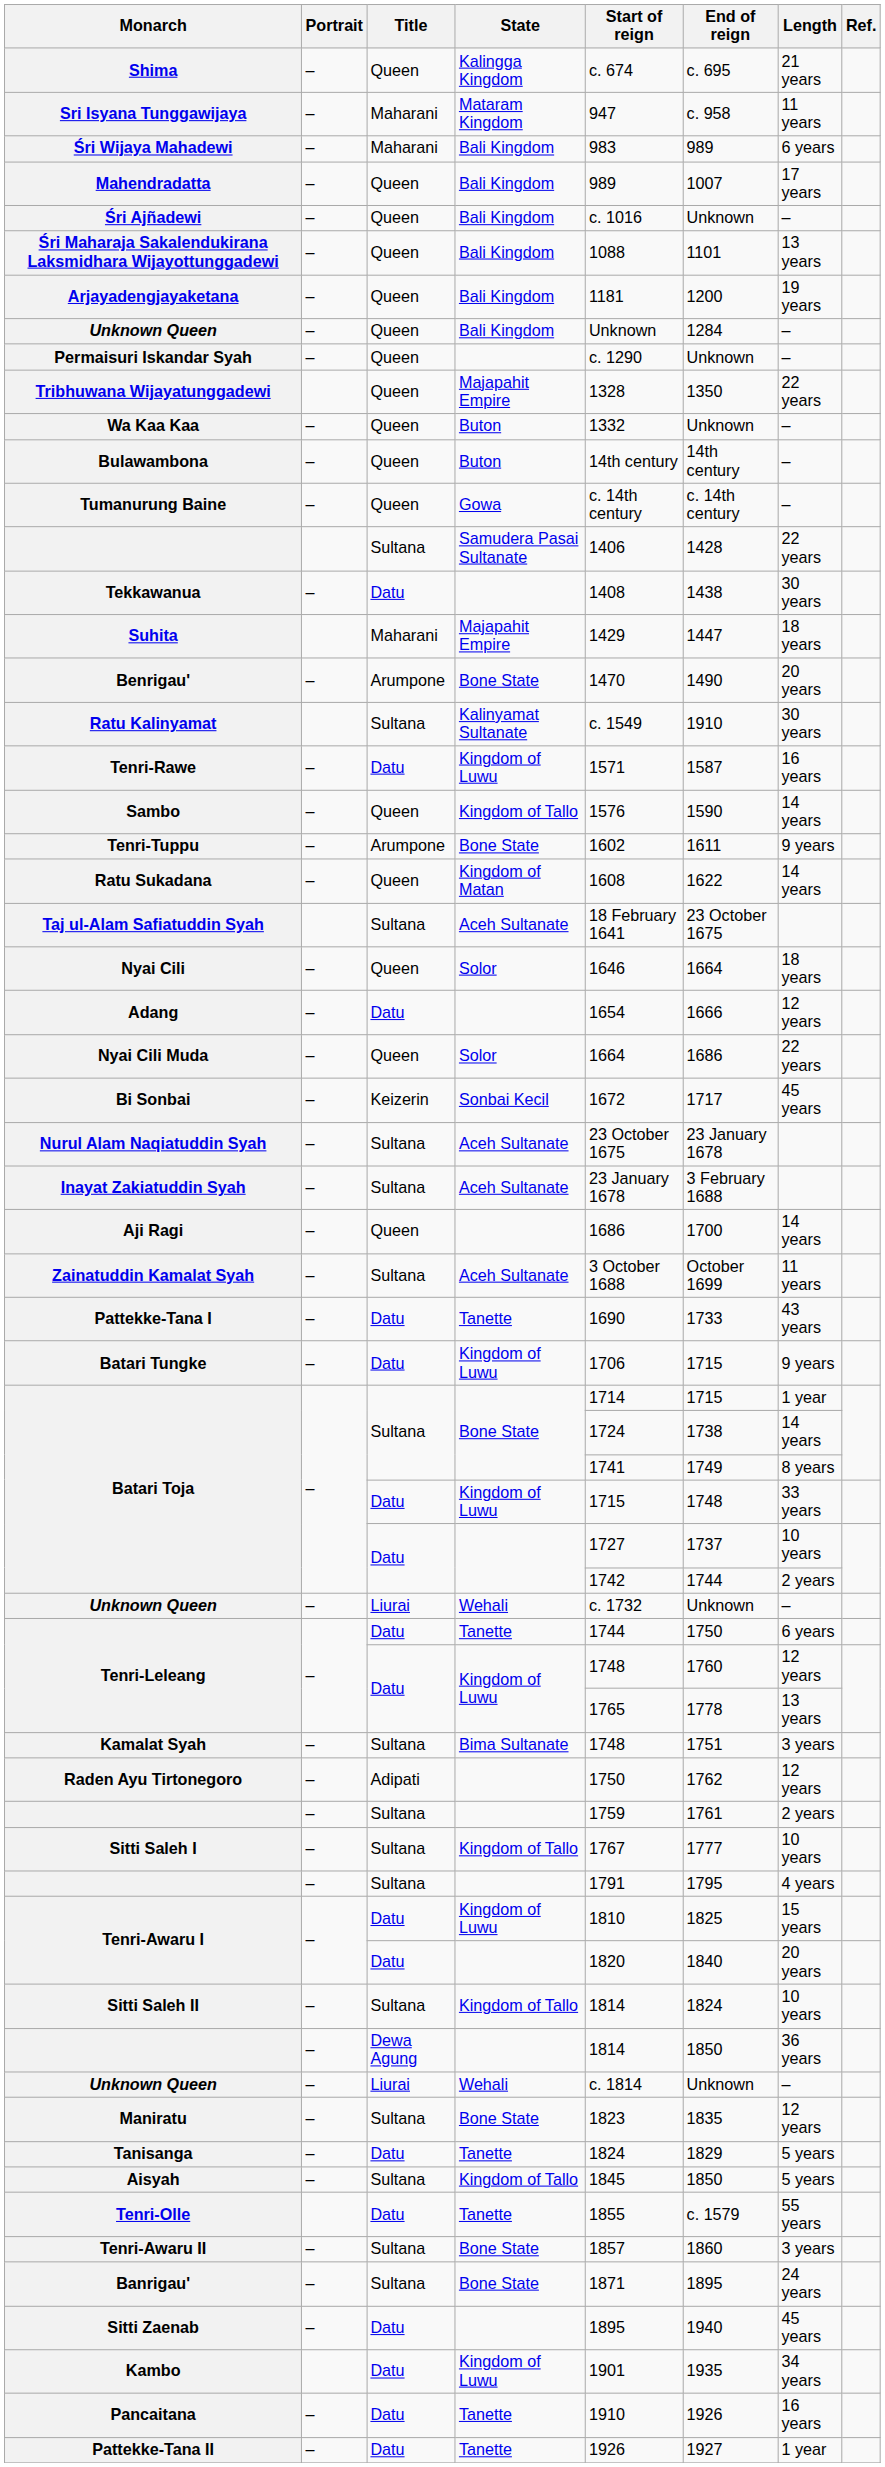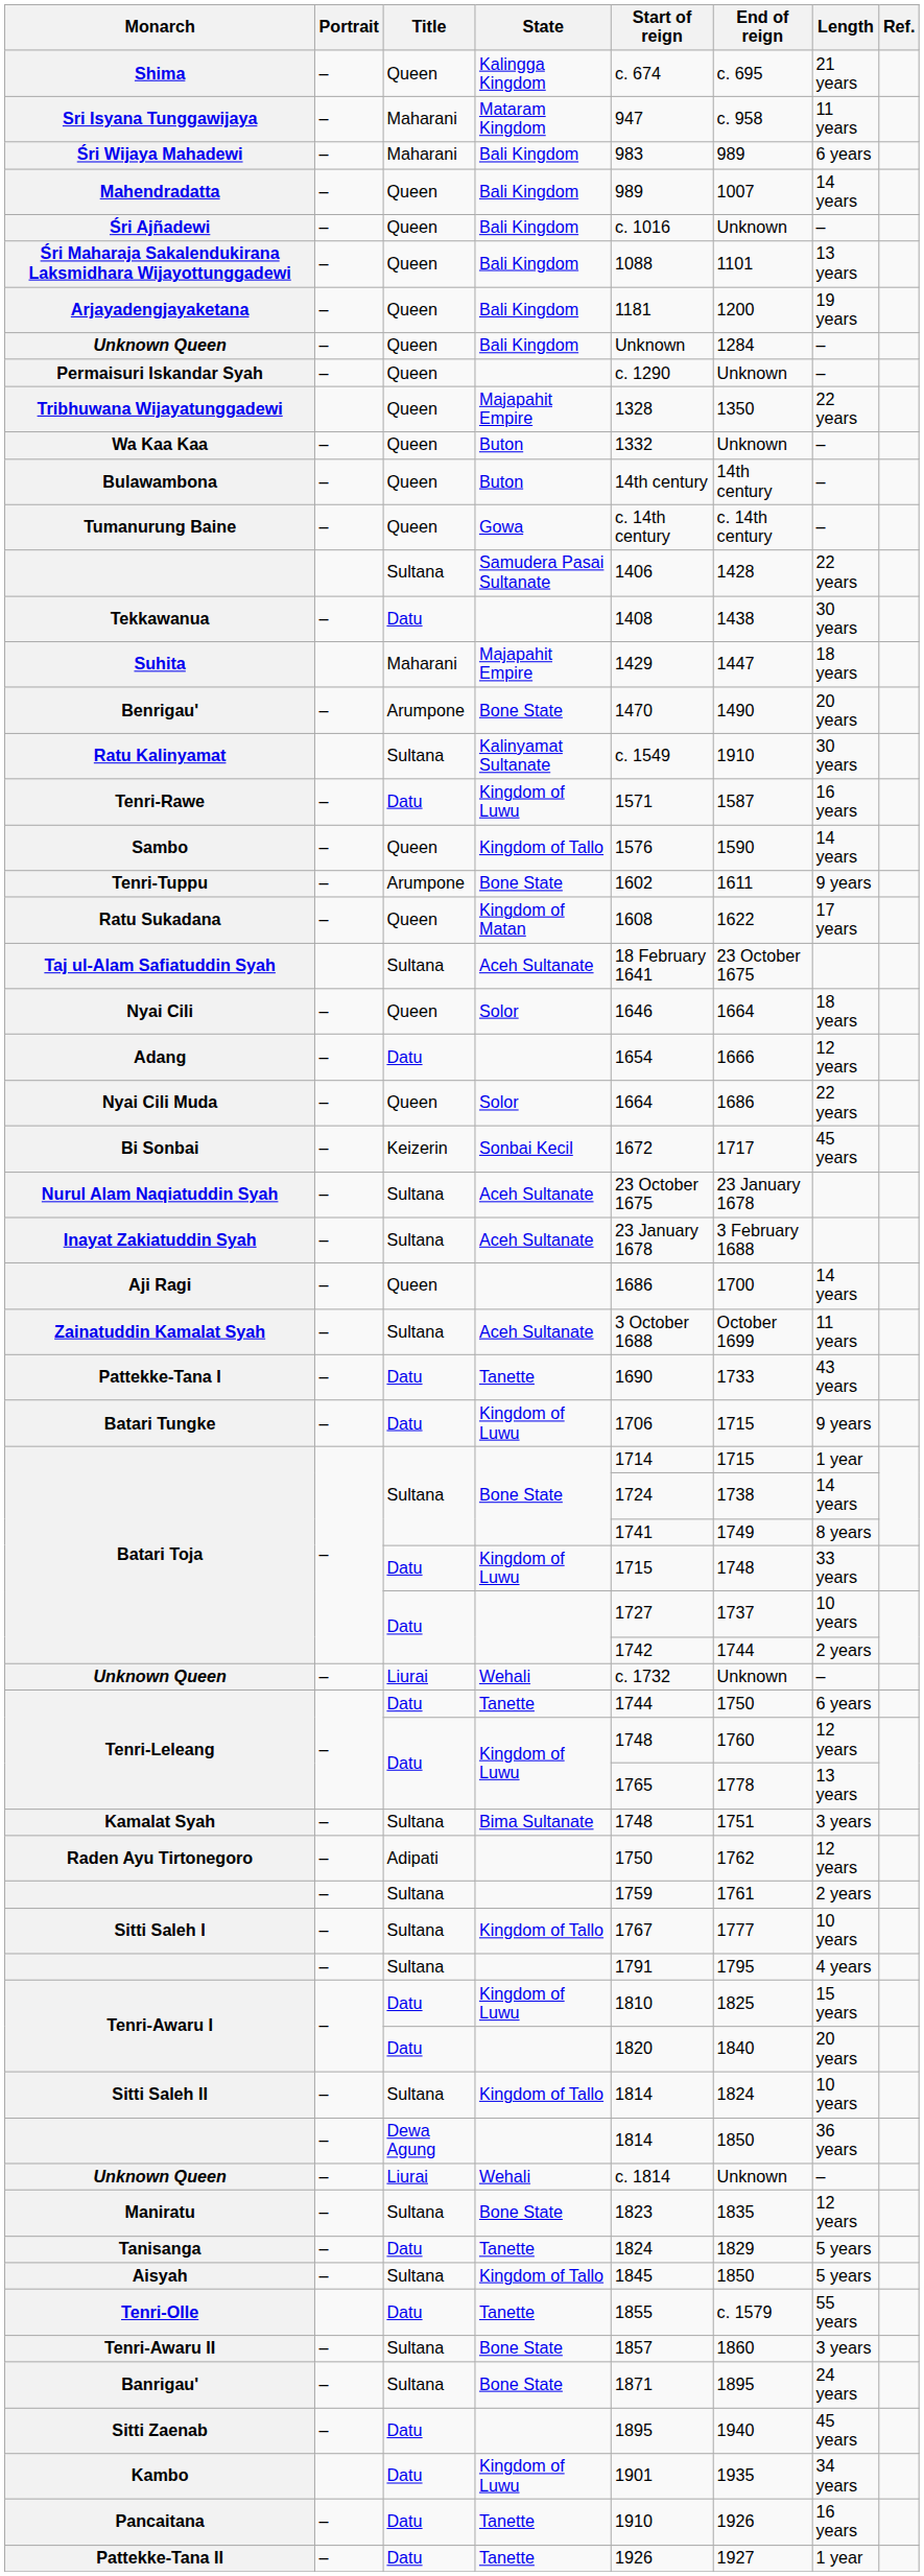 <table class="wikitable sortable">
 <tr>
 <th>Monarch</th>
 <th>Portrait</th>
 <th>Title</th>
 <th>State</th>
 <th>Start of reign</th>
 <th>End of reign</th>
 <th>Length</th>
 <th>Ref.</th>
 </tr>
 <tr>
 <th><a href='#'>Shima</a></th>
 <td>–</td>
 <td>Queen</td>
 <td><a href='#'>Kalingga Kingdom</a></td>
 <td>c. 674</td>
 <td>c. 695</td>
 <td>21 years</td>
 <td></td>
 </tr>
 <tr>
 <th><a href='#'>Sri Isyana Tunggawijaya</a></th>
 <td>–</td>
 <td>Maharani</td>
 <td><a href='#'>Mataram Kingdom</a></td>
 <td>947</td>
 <td>c. 958</td>
 <td>11 years</td>
 <td></td>
 </tr>
 <tr>
 <th><a href='#'>Śri Wijaya Mahadewi</a></th>
 <td>–</td>
 <td>Maharani</td>
 <td><a href='#'>Bali Kingdom</a></td>
 <td>983</td>
 <td>989</td>
 <td>6 years</td>
 <td></td>
 </tr>
 <tr>
 <th><a href='#'>Mahendradatta</a></th>
 <td>–</td>
 <td>Queen</td>
 <td><a href='#'>Bali Kingdom</a></td>
 <td>989</td>
 <td>1007</td>
-<td>17 years</td>
+<td>14 years</td>
 <td></td>
 </tr>
 <tr>
 <th><a href='#'>Śri Ajñadewi</a></th>
 <td>–</td>
 <td>Queen</td>
 <td><a href='#'>Bali Kingdom</a></td>
 <td>c. 1016</td>
 <td>Unknown</td>
 <td>–</td>
 <td></td>
 </tr>
 <tr>
 <th><a href='#'>Śri Maharaja Sakalendukirana Laksmidhara Wijayottunggadewi</a></th>
 <td>–</td>
 <td>Queen</td>
 <td><a href='#'>Bali Kingdom</a></td>
 <td>1088</td>
 <td>1101</td>
 <td>13 years</td>
 <td></td>
 </tr>
 <tr>
 <th><a href='#'>Arjayadengjayaketana</a></th>
 <td>–</td>
 <td>Queen</td>
 <td><a href='#'>Bali Kingdom</a></td>
 <td>1181</td>
 <td>1200</td>
 <td>19 years</td>
 <td></td>
 </tr>
 <tr>
 <th><em>Unknown Queen</em></th>
 <td>–</td>
 <td>Queen</td>
 <td><a href='#'>Bali Kingdom</a></td>
 <td>Unknown</td>
 <td>1284</td>
 <td>–</td>
 <td></td>
 </tr>
 <tr>
 <th>Permaisuri Iskandar Syah</th>
 <td>–</td>
 <td>Queen</td>
 <td></td>
 <td>c. 1290</td>
 <td>Unknown</td>
 <td>–</td>
 <td></td>
 </tr>
 <tr>
 <th><a href='#'>Tribhuwana Wijayatunggadewi</a></th>
 <td></td>
 <td>Queen</td>
 <td><a href='#'>Majapahit Empire</a></td>
 <td>1328</td>
 <td>1350</td>
 <td>22 years</td>
 <td></td>
 </tr>
 <tr>
 <th>Wa Kaa Kaa</th>
 <td>–</td>
 <td>Queen</td>
 <td><a href='#'>Buton</a></td>
 <td>1332</td>
 <td>Unknown</td>
 <td>–</td>
 <td></td>
 </tr>
 <tr>
 <th>Bulawambona</th>
 <td>–</td>
 <td>Queen</td>
 <td><a href='#'>Buton</a></td>
 <td>14th century</td>
 <td>14th century</td>
 <td>–</td>
 <td></td>
 </tr>
 <tr>
 <th>Tumanurung Baine</th>
 <td>–</td>
 <td>Queen</td>
 <td><a href='#'>Gowa</a></td>
 <td>c. 14th century</td>
 <td>c. 14th century</td>
 <td>–</td>
 <td></td>
 </tr>
 <tr>
 <th></th>
 <td></td>
 <td>Sultana</td>
 <td><a href='#'>Samudera Pasai Sultanate</a></td>
 <td>1406</td>
 <td>1428</td>
 <td>22 years</td>
 <td></td>
 </tr>
 <tr>
 <th>Tekkawanua</th>
 <td>–</td>
 <td><a href='#'>Datu</a></td>
 <td></td>
 <td>1408</td>
 <td>1438</td>
 <td>30 years</td>
 <td></td>
 </tr>
 <tr>
 <th><a href='#'>Suhita</a></th>
 <td></td>
 <td>Maharani</td>
 <td><a href='#'>Majapahit Empire</a></td>
 <td>1429</td>
 <td>1447</td>
 <td>18 years</td>
 <td></td>
 </tr>
 <tr>
 <th>Benrigau'</th>
 <td>–</td>
 <td>Arumpone</td>
 <td><a href='#'>Bone State</a></td>
 <td>1470</td>
 <td>1490</td>
 <td>20 years</td>
 <td></td>
 </tr>
 <tr>
 <th><a href='#'>Ratu Kalinyamat</a></th>
 <td></td>
 <td>Sultana</td>
 <td><a href='#'>Kalinyamat Sultanate</a></td>
 <td>c. 1549</td>
 <td>1910</td>
 <td>30 years</td>
 <td></td>
 </tr>
 <tr>
 <th>Tenri-Rawe</th>
 <td>–</td>
 <td><a href='#'>Datu</a></td>
 <td><a href='#'>Kingdom of Luwu</a></td>
 <td>1571</td>
 <td>1587</td>
 <td>16 years</td>
 <td></td>
 </tr>
 <tr>
 <th>Sambo</th>
 <td>–</td>
 <td>Queen</td>
 <td><a href='#'>Kingdom of Tallo</a></td>
 <td>1576</td>
 <td>1590</td>
 <td>14 years</td>
 <td></td>
 </tr>
 <tr>
 <th>Tenri-Tuppu</th>
 <td>–</td>
 <td>Arumpone</td>
 <td><a href='#'>Bone State</a></td>
 <td>1602</td>
 <td>1611</td>
 <td>9 years</td>
 <td></td>
 </tr>
 <tr>
 <th>Ratu Sukadana</th>
 <td>–</td>
 <td>Queen</td>
 <td><a href='#'>Kingdom of Matan</a></td>
 <td>1608</td>
 <td>1622</td>
-<td>14 years</td>
+<td>17 years</td>
 <td></td>
 </tr>
 <tr>
 <th><a href='#'>Taj ul-Alam Safiatuddin Syah</a></th>
 <td></td>
 <td>Sultana</td>
 <td><a href='#'>Aceh Sultanate</a></td>
 <td>18 February 1641</td>
 <td>23 October 1675</td>
 <td></td>
 <td></td>
 </tr>
 <tr>
 <th>Nyai Cili</th>
 <td>–</td>
 <td>Queen</td>
 <td><a href='#'>Solor</a></td>
 <td>1646</td>
 <td>1664</td>
 <td>18 years</td>
 <td></td>
 </tr>
 <tr>
 <th>Adang</th>
 <td>–</td>
 <td><a href='#'>Datu</a></td>
 <td></td>
 <td>1654</td>
 <td>1666</td>
 <td>12 years</td>
 <td></td>
 </tr>
 <tr>
 <th>Nyai Cili Muda</th>
 <td>–</td>
 <td>Queen</td>
 <td><a href='#'>Solor</a></td>
 <td>1664</td>
 <td>1686</td>
 <td>22 years</td>
 <td></td>
 </tr>
 <tr>
 <th>Bi Sonbai</th>
 <td>–</td>
 <td>Keizerin</td>
 <td><a href='#'>Sonbai Kecil</a></td>
 <td>1672</td>
 <td>1717</td>
 <td>45 years</td>
 <td></td>
 </tr>
 <tr>
 <th><a href='#'>Nurul Alam Naqiatuddin Syah</a></th>
 <td>–</td>
 <td>Sultana</td>
 <td><a href='#'>Aceh Sultanate</a></td>
 <td>23 October 1675</td>
 <td>23 January 1678</td>
 <td></td>
 <td></td>
 </tr>
 <tr>
 <th><a href='#'>Inayat Zakiatuddin Syah</a></th>
 <td>–</td>
 <td>Sultana</td>
 <td><a href='#'>Aceh Sultanate</a></td>
 <td>23 January 1678</td>
 <td>3 February 1688</td>
 <td></td>
 <td></td>
 </tr>
 <tr>
 <th>Aji Ragi</th>
 <td>–</td>
 <td>Queen</td>
 <td></td>
 <td>1686</td>
 <td>1700</td>
 <td>14 years</td>
 <td></td>
 </tr>
 <tr>
 <th><a href='#'>Zainatuddin Kamalat Syah</a></th>
 <td>–</td>
 <td>Sultana</td>
 <td><a href='#'>Aceh Sultanate</a></td>
 <td>3 October 1688</td>
 <td>October 1699</td>
 <td>11 years</td>
 <td></td>
 </tr>
 <tr>
 <th>Pattekke-Tana I</th>
 <td>–</td>
 <td><a href='#'>Datu</a></td>
 <td><a href='#'>Tanette</a></td>
 <td>1690</td>
 <td>1733</td>
 <td>43 years</td>
 <td></td>
 </tr>
 <tr>
 <th>Batari Tungke</th>
 <td>–</td>
 <td><a href='#'>Datu</a></td>
 <td><a href='#'>Kingdom of Luwu</a></td>
 <td>1706</td>
 <td>1715</td>
 <td>9 years</td>
 <td></td>
 </tr>
 <tr>
 <th rowspan="6">Batari Toja</th>
 <td rowspan="6">–</td>
 <td rowspan="3">Sultana</td>
 <td rowspan="3"><a href='#'>Bone State</a></td>
 <td>1714</td>
 <td>1715</td>
 <td>1 year</td>
 <td rowspan="3"></td>
 </tr>
 <tr>
 <td>1724</td>
 <td>1738</td>
 <td>14 years</td>
 </tr>
 <tr>
 <td>1741</td>
 <td>1749</td>
 <td>8 years</td>
 </tr>
 <tr>
 <td><a href='#'>Datu</a></td>
 <td><a href='#'>Kingdom of Luwu</a></td>
 <td>1715</td>
 <td>1748</td>
 <td>33 years</td>
 <td></td>
 </tr>
 <tr>
 <td rowspan="2"><a href='#'>Datu</a></td>
 <td rowspan="2"></td>
 <td>1727</td>
 <td>1737</td>
 <td>10 years</td>
 <td rowspan="2"></td>
 </tr>
 <tr>
 <td>1742</td>
 <td>1744</td>
 <td>2 years</td>
 </tr>
 <tr>
 <th><em>Unknown Queen</em></th>
 <td>–</td>
 <td><a href='#'>Liurai</a></td>
 <td><a href='#'>Wehali</a></td>
 <td>c. 1732</td>
 <td>Unknown</td>
 <td>–</td>
 <td></td>
 </tr>
 <tr>
 <th rowspan="3">Tenri-Leleang</th>
 <td rowspan="3">–</td>
 <td><a href='#'>Datu</a></td>
 <td><a href='#'>Tanette</a></td>
 <td>1744</td>
 <td>1750</td>
 <td>6 years</td>
 <td></td>
 </tr>
 <tr>
 <td rowspan="2"><a href='#'>Datu</a></td>
 <td rowspan="2"><a href='#'>Kingdom of Luwu</a></td>
 <td>1748</td>
 <td>1760</td>
 <td>12 years</td>
 <td rowspan="2"></td>
 </tr>
 <tr>
 <td>1765</td>
 <td>1778</td>
 <td>13 years</td>
 </tr>
 <tr>
 <th>Kamalat Syah</th>
 <td>–</td>
 <td>Sultana</td>
 <td><a href='#'>Bima Sultanate</a></td>
 <td>1748</td>
 <td>1751</td>
 <td>3 years</td>
 <td></td>
 </tr>
 <tr>
 <th>Raden Ayu Tirtonegoro</th>
 <td>–</td>
 <td>Adipati</td>
 <td></td>
 <td>1750</td>
 <td>1762</td>
 <td>12 years</td>
 <td></td>
 </tr>
 <tr>
 <th></th>
 <td>–</td>
 <td>Sultana</td>
 <td></td>
 <td>1759</td>
 <td>1761</td>
 <td>2 years</td>
 <td></td>
 </tr>
 <tr>
 <th>Sitti Saleh I</th>
 <td>–</td>
 <td>Sultana</td>
 <td><a href='#'>Kingdom of Tallo</a></td>
 <td>1767</td>
 <td>1777</td>
 <td>10 years</td>
 <td></td>
 </tr>
 <tr>
 <th></th>
 <td>–</td>
 <td>Sultana</td>
 <td></td>
 <td>1791</td>
 <td>1795</td>
 <td>4 years</td>
 <td></td>
 </tr>
 <tr>
 <th rowspan="2">Tenri-Awaru I</th>
 <td rowspan="2">–</td>
 <td><a href='#'>Datu</a></td>
 <td><a href='#'>Kingdom of Luwu</a></td>
 <td>1810</td>
 <td>1825</td>
 <td>15 years</td>
 <td></td>
 </tr>
 <tr>
 <td><a href='#'>Datu</a></td>
 <td></td>
 <td>1820</td>
 <td>1840</td>
 <td>20 years</td>
 <td></td>
 </tr>
 <tr>
 <th>Sitti Saleh II</th>
 <td>–</td>
 <td>Sultana</td>
 <td><a href='#'>Kingdom of Tallo</a></td>
 <td>1814</td>
 <td>1824</td>
 <td>10 years</td>
 <td></td>
 </tr>
 <tr>
 <th></th>
 <td>–</td>
 <td><a href='#'>Dewa Agung</a></td>
 <td></td>
 <td>1814</td>
 <td>1850</td>
 <td>36 years</td>
 <td></td>
 </tr>
 <tr>
 <th><em>Unknown Queen</em></th>
 <td>–</td>
 <td><a href='#'>Liurai</a></td>
 <td><a href='#'>Wehali</a></td>
 <td>c. 1814</td>
 <td>Unknown</td>
 <td>–</td>
 <td></td>
 </tr>
 <tr>
 <th>Maniratu</th>
 <td>–</td>
 <td>Sultana</td>
 <td><a href='#'>Bone State</a></td>
 <td>1823</td>
 <td>1835</td>
 <td>12 years</td>
 <td></td>
 </tr>
 <tr>
 <th>Tanisanga</th>
 <td>–</td>
 <td><a href='#'>Datu</a></td>
 <td><a href='#'>Tanette</a></td>
 <td>1824</td>
 <td>1829</td>
 <td>5 years</td>
 <td></td>
 </tr>
 <tr>
 <th>Aisyah</th>
 <td>–</td>
 <td>Sultana</td>
 <td><a href='#'>Kingdom of Tallo</a></td>
 <td>1845</td>
 <td>1850</td>
 <td>5 years</td>
 <td></td>
 </tr>
 <tr>
 <th><a href='#'>Tenri-Olle</a></th>
 <td></td>
 <td><a href='#'>Datu</a></td>
 <td><a href='#'>Tanette</a></td>
 <td>1855</td>
 <td>c. 1579</td>
 <td>55 years</td>
 <td></td>
 </tr>
 <tr>
 <th>Tenri-Awaru II</th>
 <td>–</td>
 <td>Sultana</td>
 <td><a href='#'>Bone State</a></td>
 <td>1857</td>
 <td>1860</td>
 <td>3 years</td>
 <td></td>
 </tr>
 <tr>
 <th>Banrigau'</th>
 <td>–</td>
 <td>Sultana</td>
 <td><a href='#'>Bone State</a></td>
 <td>1871</td>
 <td>1895</td>
 <td>24 years</td>
 <td></td>
 </tr>
 <tr>
 <th>Sitti Zaenab</th>
 <td>–</td>
 <td><a href='#'>Datu</a></td>
 <td></td>
 <td>1895</td>
 <td>1940</td>
 <td>45 years</td>
 <td></td>
 </tr>
 <tr>
 <th>Kambo</th>
 <td></td>
 <td><a href='#'>Datu</a></td>
 <td><a href='#'>Kingdom of Luwu</a></td>
 <td>1901</td>
 <td>1935</td>
 <td>34 years</td>
 <td></td>
 </tr>
 <tr>
 <th>Pancaitana</th>
 <td>–</td>
 <td><a href='#'>Datu</a></td>
 <td><a href='#'>Tanette</a></td>
 <td>1910</td>
 <td>1926</td>
 <td>16 years</td>
 <td></td>
 </tr>
 <tr>
 <th>Pattekke-Tana II</th>
 <td>–</td>
 <td><a href='#'>Datu</a></td>
 <td><a href='#'>Tanette</a></td>
 <td>1926</td>
 <td>1927</td>
 <td>1 year</td>
 <td></td>
 </tr>
 </table>
